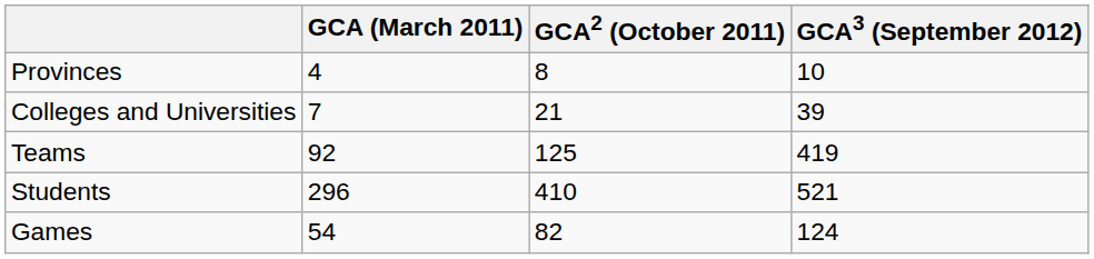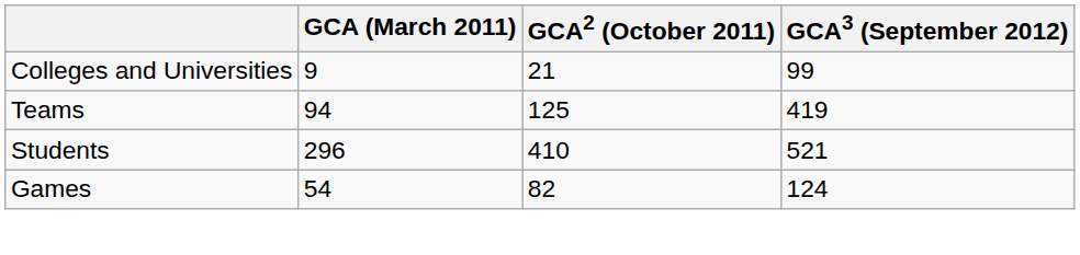 <table class="wikitable">
 <tr>
 <th></th>
 <th>GCA (March 2011)</th>
 <th>GCA<sup>2</sup> (October 2011)</th>
 <th>GCA<sup>3</sup> (September 2012)</th>
 </tr>
 <tr>
-<td>Provinces</td>
-<td>4</td>
-<td>8</td>
-<td>10</td>
-</tr>
-<tr>
 <td>Colleges and Universities</td>
-<td>7</td>
+<td>9</td>
 <td>21</td>
-<td>39</td>
+<td>99</td>
 </tr>
 <tr>
 <td>Teams</td>
-<td>92</td>
+<td>94</td>
 <td>125</td>
 <td>419</td>
 </tr>
 <tr>
 <td>Students</td>
 <td>296</td>
 <td>410</td>
 <td>521</td>
 </tr>
 <tr>
 <td>Games</td>
 <td>54</td>
 <td>82</td>
 <td>124</td>
 </tr>
 </table>
